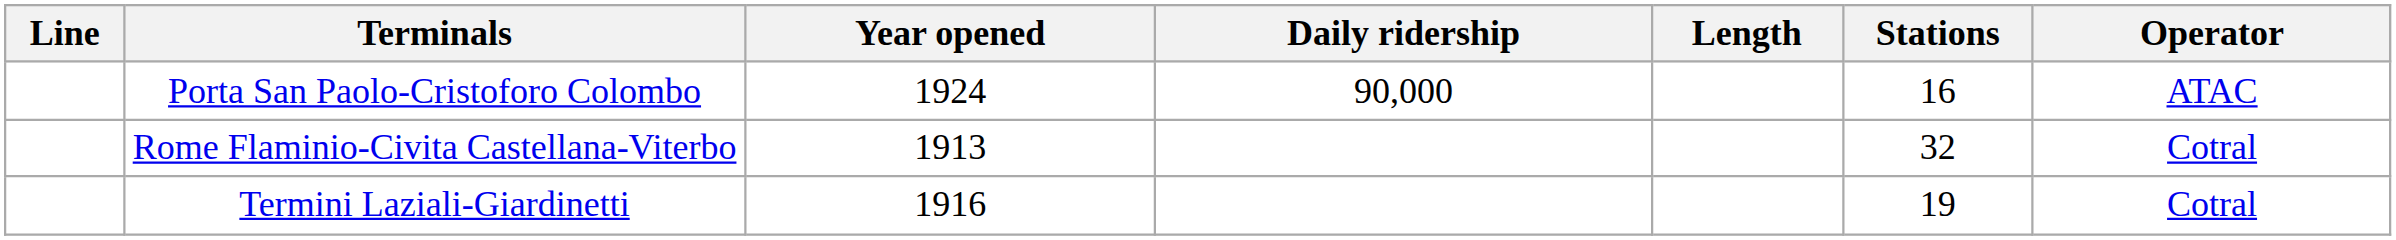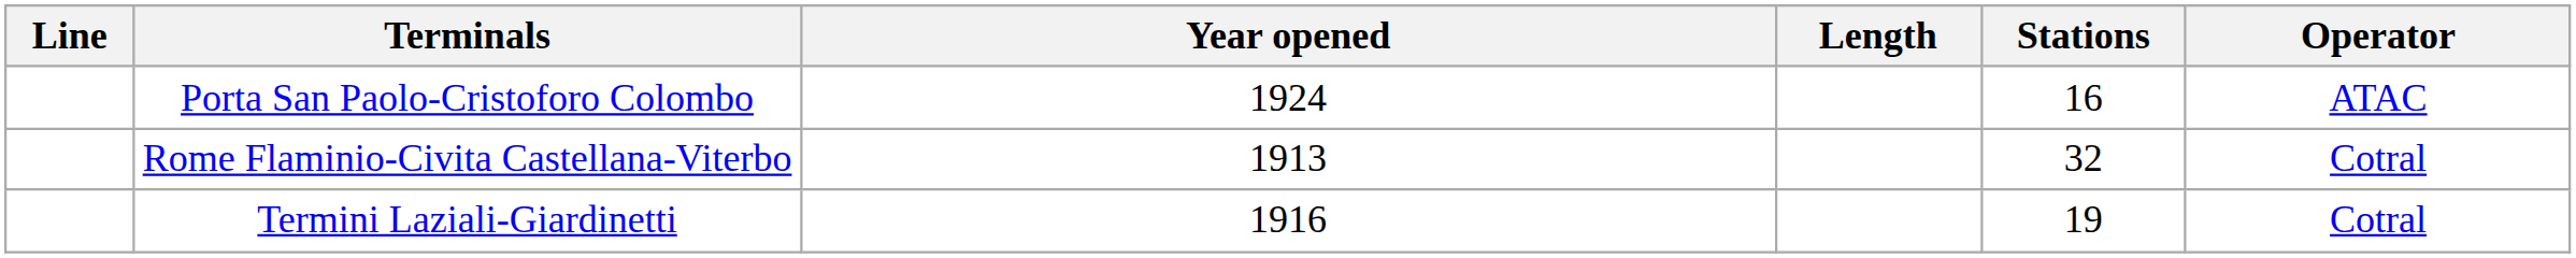 <table style="text-align:center;" class="wikitable">
 <tr style="background:#ddd;">
 <th width="5%">Line</th>
 <th width="26%">Terminals</th>
 <th>Year opened</th>
-<th>Daily ridership</th>
 <th width="8%">Length</th>
 <th width="8%">Stations</th>
 <th width="15%">Operator</th>
 </tr>
 <tr style="background:#fff;">
 <td></td>
 <td><a href='#'>Porta San Paolo-Cristoforo Colombo</a></td>
 <td>1924</td>
-<td>90,000</td>
 <td></td>
 <td>16</td>
 <td><a href='#'>ATAC</a></td>
 </tr>
 <tr style="background:#fff;">
 <td></td>
 <td><a href='#'>Rome Flaminio-Civita Castellana-Viterbo</a></td>
 <td>1913</td>
 <td></td>
-<td></td>
 <td>32</td>
 <td><a href='#'>Cotral</a></td>
 </tr>
 <tr style="background:#fff;">
 <td></td>
 <td><a href='#'>Termini Laziali-Giardinetti</a></td>
 <td>1916</td>
 <td></td>
-<td></td>
 <td>19</td>
 <td><a href='#'>Cotral</a></td>
 </tr>
 </table>
